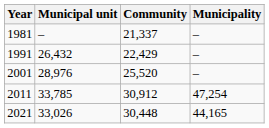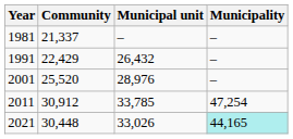 <table class="wikitable">
 <tr>
 <th>Year</th>
+<th>Community</th>
 <th>Municipal unit</th>
-<th>Community</th>
 <th>Municipality</th>
 </tr>
 <tr>
 <td>1981</td>
+<td>21,337</td>
 <td>–</td>
-<td>21,337</td>
 <td>–</td>
 </tr>
 <tr>
 <td>1991</td>
+<td>22,429</td>
 <td>26,432</td>
-<td>22,429</td>
 <td>–</td>
 </tr>
 <tr>
 <td>2001</td>
+<td>25,520</td>
 <td>28,976</td>
-<td>25,520</td>
 <td>–</td>
 </tr>
 <tr>
 <td>2011</td>
+<td>30,912</td>
 <td>33,785</td>
-<td>30,912</td>
 <td>47,254</td>
 </tr>
 <tr>
 <td>2021</td>
+<td>30,448</td>
 <td>33,026</td>
-<td>30,448</td>
-<td>44,165</td>
+<td style="background: paleturquoise;">44,165</td>
 </tr>
 </table>
